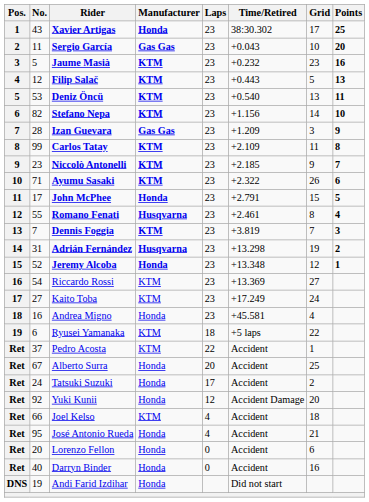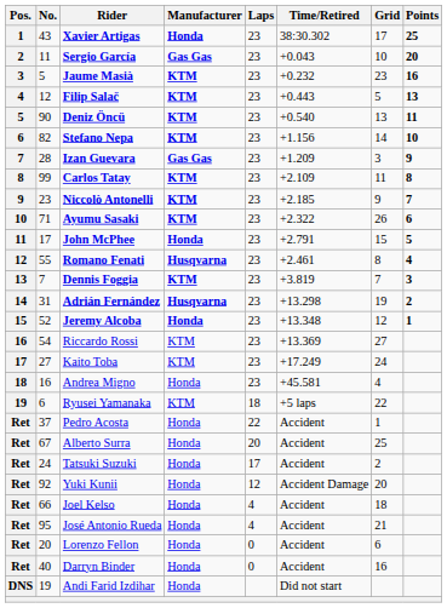 <table class="wikitable" style="font-size: 85%;">
 <tr>
 <th>Pos.</th>
 <th>No.</th>
 <th>Rider</th>
 <th>Manufacturer</th>
 <th>Laps</th>
 <th>Time/Retired</th>
 <th>Grid</th>
 <th>Points</th>
 </tr>
 <tr>
 <th>1</th>
 <td>43</td>
 <td> <strong><a href='#'>Xavier Artigas</a></strong></td>
 <td><strong><a href='#'>Honda</a></strong></td>
 <td>23</td>
 <td>38:30.302</td>
 <td>17</td>
 <td><strong>25</strong></td>
 </tr>
 <tr>
 <th>2</th>
 <td>11</td>
 <td> <strong><a href='#'>Sergio García</a></strong></td>
 <td><strong><a href='#'>Gas Gas</a></strong></td>
 <td>23</td>
 <td>+0.043</td>
 <td>10</td>
 <td><strong>20</strong></td>
 </tr>
 <tr>
 <th>3</th>
 <td>5</td>
 <td> <strong><a href='#'>Jaume Masià</a></strong></td>
 <td><strong><a href='#'>KTM</a></strong></td>
 <td>23</td>
 <td>+0.232</td>
 <td>23</td>
 <td><strong>16</strong></td>
 </tr>
 <tr>
 <th>4</th>
 <td>12</td>
 <td> <strong><a href='#'>Filip Salač</a></strong></td>
 <td><strong><a href='#'>KTM</a></strong></td>
 <td>23</td>
 <td>+0.443</td>
 <td>5</td>
 <td><strong>13</strong></td>
 </tr>
 <tr>
 <th>5</th>
-<td>53</td>
+<td>90</td>
 <td> <strong><a href='#'>Deniz Öncü</a></strong></td>
 <td><strong><a href='#'>KTM</a></strong></td>
 <td>23</td>
 <td>+0.540</td>
 <td>13</td>
 <td><strong>11</strong></td>
 </tr>
 <tr>
 <th>6</th>
 <td>82</td>
 <td> <strong><a href='#'>Stefano Nepa</a></strong></td>
 <td><strong><a href='#'>KTM</a></strong></td>
 <td>23</td>
 <td>+1.156</td>
 <td>14</td>
 <td><strong>10</strong></td>
 </tr>
 <tr>
 <th>7</th>
 <td>28</td>
 <td> <strong><a href='#'>Izan Guevara</a></strong></td>
 <td><strong><a href='#'>Gas Gas</a></strong></td>
 <td>23</td>
 <td>+1.209</td>
 <td>3</td>
 <td><strong>9</strong></td>
 </tr>
 <tr>
 <th>8</th>
 <td>99</td>
 <td> <strong><a href='#'>Carlos Tatay</a></strong></td>
 <td><strong><a href='#'>KTM</a></strong></td>
 <td>23</td>
 <td>+2.109</td>
 <td>11</td>
 <td><strong>8</strong></td>
 </tr>
 <tr>
 <th>9</th>
 <td>23</td>
 <td> <strong><a href='#'>Niccolò Antonelli</a></strong></td>
 <td><strong><a href='#'>KTM</a></strong></td>
 <td>23</td>
 <td>+2.185</td>
 <td>9</td>
 <td><strong>7</strong></td>
 </tr>
 <tr>
 <th>10</th>
 <td>71</td>
 <td> <strong><a href='#'>Ayumu Sasaki</a></strong></td>
 <td><strong><a href='#'>KTM</a></strong></td>
 <td>23</td>
 <td>+2.322</td>
 <td>26</td>
 <td><strong>6</strong></td>
 </tr>
 <tr>
 <th>11</th>
 <td>17</td>
 <td> <strong><a href='#'>John McPhee</a></strong></td>
 <td><strong><a href='#'>Honda</a></strong></td>
 <td>23</td>
 <td>+2.791</td>
 <td>15</td>
 <td><strong>5</strong></td>
 </tr>
 <tr>
 <th>12</th>
 <td>55</td>
 <td> <strong><a href='#'>Romano Fenati</a></strong></td>
 <td><strong><a href='#'>Husqvarna</a></strong></td>
 <td>23</td>
 <td>+2.461</td>
 <td>8</td>
 <td><strong>4</strong></td>
 </tr>
 <tr>
 <th>13</th>
 <td>7</td>
 <td> <strong><a href='#'>Dennis Foggia</a></strong></td>
 <td><strong><a href='#'>KTM</a></strong></td>
 <td>23</td>
 <td>+3.819</td>
 <td>7</td>
 <td><strong>3</strong></td>
 </tr>
 <tr>
 <th>14</th>
 <td>31</td>
 <td> <strong><a href='#'>Adrián Fernández</a></strong></td>
 <td><strong><a href='#'>Husqvarna</a></strong></td>
 <td>23</td>
 <td>+13.298</td>
 <td>19</td>
 <td><strong>2</strong></td>
 </tr>
 <tr>
 <th>15</th>
 <td>52</td>
 <td> <strong><a href='#'>Jeremy Alcoba</a></strong></td>
 <td><strong><a href='#'>Honda</a></strong></td>
 <td>23</td>
 <td>+13.348</td>
 <td>12</td>
 <td><strong>1</strong></td>
 </tr>
 <tr>
 <th>16</th>
 <td>54</td>
 <td> <a href='#'>Riccardo Rossi</a></td>
 <td><a href='#'>KTM</a></td>
 <td>23</td>
 <td>+13.369</td>
 <td>27</td>
 <td></td>
 </tr>
 <tr>
 <th>17</th>
 <td>27</td>
 <td> <a href='#'>Kaito Toba</a></td>
 <td><a href='#'>KTM</a></td>
 <td>23</td>
 <td>+17.249</td>
 <td>24</td>
 <td></td>
 </tr>
 <tr>
 <th>18</th>
 <td>16</td>
 <td> <a href='#'>Andrea Migno</a></td>
 <td><a href='#'>Honda</a></td>
 <td>23</td>
 <td>+45.581</td>
 <td>4</td>
 <td></td>
 </tr>
 <tr>
 <th>19</th>
 <td>6</td>
 <td> <a href='#'>Ryusei Yamanaka</a></td>
 <td><a href='#'>KTM</a></td>
 <td>18</td>
 <td>+5 laps</td>
 <td>22</td>
 <td></td>
 </tr>
 <tr>
 <th>Ret</th>
 <td>37</td>
 <td> <a href='#'>Pedro Acosta</a></td>
-<td><a href='#'>KTM</a></td>
+<td><a href='#'>Honda</a></td>
 <td>22</td>
 <td>Accident</td>
 <td>1</td>
 <td></td>
 </tr>
 <tr>
 <th>Ret</th>
 <td>67</td>
 <td> <a href='#'>Alberto Surra</a></td>
 <td><a href='#'>Honda</a></td>
 <td>20</td>
 <td>Accident</td>
 <td>25</td>
 <td></td>
 </tr>
 <tr>
 <th>Ret</th>
 <td>24</td>
 <td> <a href='#'>Tatsuki Suzuki</a></td>
 <td><a href='#'>Honda</a></td>
 <td>17</td>
 <td>Accident</td>
 <td>2</td>
 <td></td>
 </tr>
 <tr>
 <th>Ret</th>
 <td>92</td>
 <td> <a href='#'>Yuki Kunii</a></td>
 <td><a href='#'>Honda</a></td>
 <td>12</td>
 <td>Accident Damage</td>
 <td>20</td>
 <td></td>
 </tr>
 <tr>
 <th>Ret</th>
 <td>66</td>
 <td> <a href='#'>Joel Kelso</a></td>
-<td><a href='#'>KTM</a></td>
+<td><a href='#'>Honda</a></td>
 <td>4</td>
 <td>Accident</td>
 <td>18</td>
 <td></td>
 </tr>
 <tr>
 <th>Ret</th>
 <td>95</td>
 <td> <a href='#'>José Antonio Rueda</a></td>
 <td><a href='#'>Honda</a></td>
 <td>4</td>
 <td>Accident</td>
 <td>21</td>
 <td></td>
 </tr>
 <tr>
 <th>Ret</th>
 <td>20</td>
 <td> <a href='#'>Lorenzo Fellon</a></td>
 <td><a href='#'>Honda</a></td>
 <td>0</td>
 <td>Accident</td>
 <td>6</td>
 <td></td>
 </tr>
 <tr>
 <th>Ret</th>
 <td>40</td>
 <td> <a href='#'>Darryn Binder</a></td>
 <td><a href='#'>Honda</a></td>
 <td>0</td>
 <td>Accident</td>
 <td>16</td>
 <td></td>
 </tr>
 <tr>
 <th>DNS</th>
 <td>19</td>
 <td> <a href='#'>Andi Farid Izdihar</a></td>
 <td><a href='#'>Honda</a></td>
 <td></td>
 <td>Did not start</td>
 <td></td>
 <td></td>
 </tr>
 <tr>
 <th colspan=8></th>
 </tr>
 </table>
